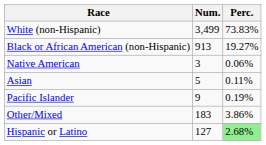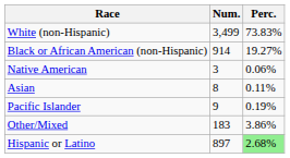 <table class="wikitable">
 <tr>
 <th>Race</th>
 <th>Num.</th>
 <th>Perc.</th>
 </tr>
 <tr>
 <td><a href='#'>White</a> (non-Hispanic)</td>
 <td>3,499</td>
 <td>73.83%</td>
 </tr>
 <tr>
 <td><a href='#'>Black or African American</a> (non-Hispanic)</td>
-<td>913</td>
+<td>914</td>
 <td>19.27%</td>
 </tr>
 <tr>
 <td><a href='#'>Native American</a></td>
 <td>3</td>
 <td>0.06%</td>
 </tr>
 <tr>
 <td><a href='#'>Asian</a></td>
-<td>5</td>
+<td>8</td>
 <td>0.11%</td>
 </tr>
 <tr>
 <td><a href='#'>Pacific Islander</a></td>
 <td>9</td>
 <td>0.19%</td>
 </tr>
 <tr>
 <td><a href='#'>Other/Mixed</a></td>
 <td>183</td>
 <td>3.86%</td>
 </tr>
 <tr>
 <td><a href='#'>Hispanic</a> or <a href='#'>Latino</a></td>
-<td>127</td>
+<td>897</td>
 <td style="background: lightgreen;">2.68%</td>
 </tr>
 </table>
